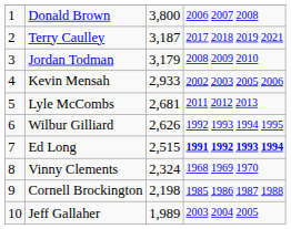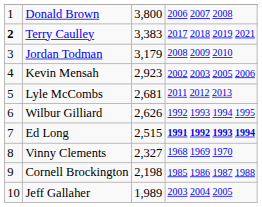 <table class="wikitable">
 <tr>
 </tr>
 <tr>
 <td>1</td>
 <td><a href='#'>Donald Brown</a></td>
 <td>3,800</td>
 <td style="font-size:80%;"><a href='#'>2006</a> <a href='#'>2007</a> <a href='#'>2008</a></td>
 </tr>
 <tr>
-<td>2</td>
+<td><strong>2</strong></td>
 <td><a href='#'>Terry Caulley</a></td>
-<td>3,187</td>
+<td>3,383</td>
 <td style="font-size:80%;"><a href='#'>2017</a> <a href='#'>2018</a> <a href='#'>2019</a> <a href='#'>2021</a></td>
 </tr>
 <tr>
 <td>3</td>
 <td><a href='#'>Jordan Todman</a></td>
 <td>3,179</td>
 <td style="font-size:80%;"><a href='#'>2008</a> <a href='#'>2009</a> <a href='#'>2010</a></td>
 </tr>
 <tr>
 <td>4</td>
 <td>Kevin Mensah</td>
-<td>2,933</td>
+<td>2,923</td>
 <td style="font-size:80%;"><a href='#'>2002</a> <a href='#'>2003</a> <a href='#'>2005</a> <a href='#'>2006</a></td>
 </tr>
 <tr>
 <td>5</td>
 <td>Lyle McCombs</td>
 <td>2,681</td>
 <td style="font-size:80%;"><a href='#'>2011</a> <a href='#'>2012</a> <a href='#'>2013</a></td>
 </tr>
 <tr>
 <td>6</td>
 <td>Wilbur Gilliard</td>
 <td>2,626</td>
 <td style="font-size:80%;"><a href='#'>1992</a> <a href='#'>1993</a> <a href='#'>1994</a> <a href='#'>1995</a></td>
 </tr>
 <tr>
 <td>7</td>
 <td>Ed Long</td>
 <td>2,515</td>
 <td style="font-size:80%;"><strong><a href='#'>1991</a> <a href='#'>1992</a> <a href='#'>1993</a> <a href='#'>1994</a></strong></td>
 </tr>
 <tr>
 <td>8</td>
 <td>Vinny Clements</td>
-<td>2,324</td>
+<td>2,327</td>
 <td style="font-size:80%;"><a href='#'>1968</a> <a href='#'>1969</a> <a href='#'>1970</a></td>
 </tr>
 <tr>
 <td>9</td>
 <td>Cornell Brockington</td>
 <td>2,198</td>
 <td style="font-size:80%;"><a href='#'>1985</a> <a href='#'>1986</a> <a href='#'>1987</a> <a href='#'>1988</a></td>
 </tr>
 <tr>
 <td>10</td>
 <td>Jeff Gallaher</td>
 <td>1,989</td>
 <td style="font-size:80%;"><a href='#'>2003</a> <a href='#'>2004</a> <a href='#'>2005</a></td>
 </tr>
 </table>
